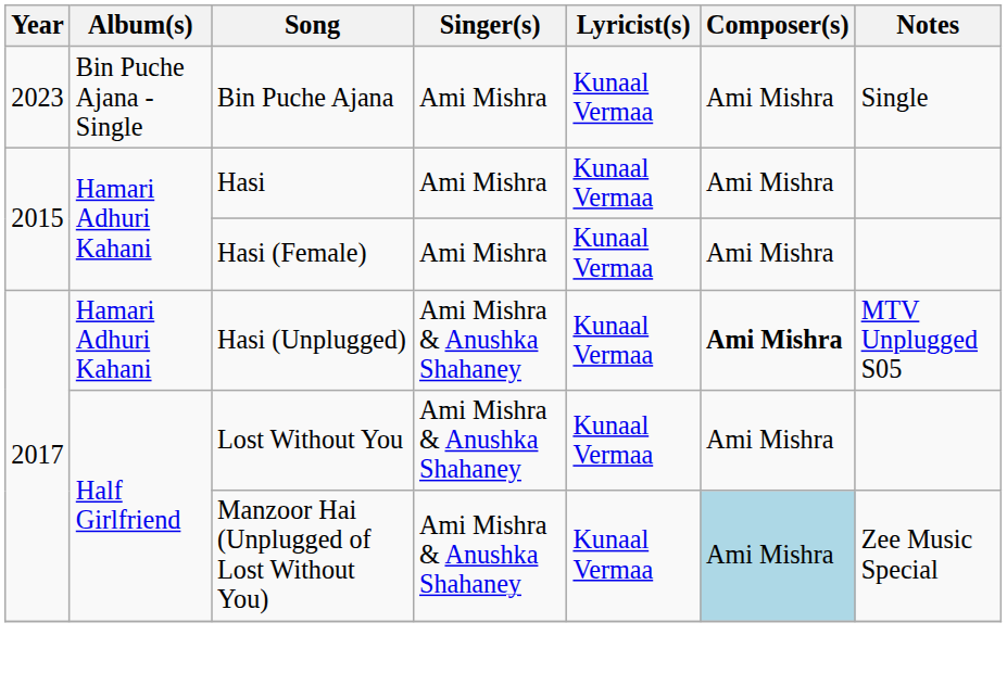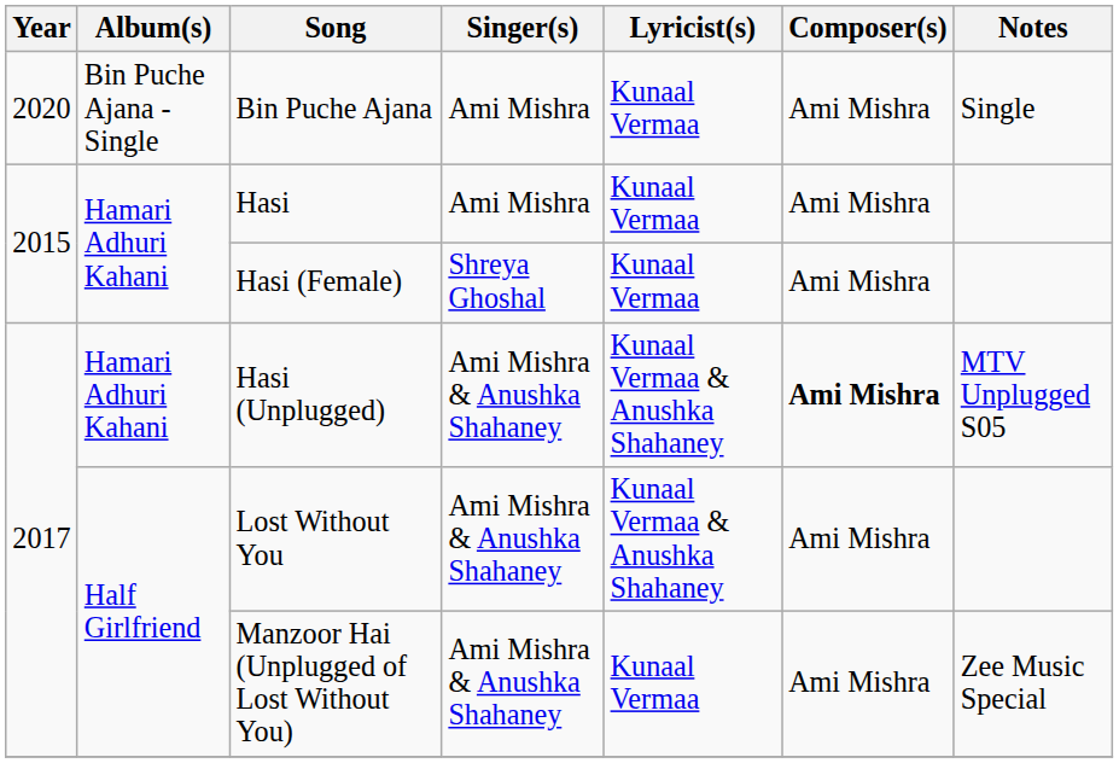 <table class="wikitable sortable">
 <tr>
 <th>Year</th>
 <th>Album(s)</th>
 <th>Song</th>
 <th>Singer(s)</th>
 <th>Lyricist(s)</th>
 <th>Composer(s)</th>
 <th>Notes</th>
 </tr>
 <tr>
-<td>2023</td>
+<td>2020</td>
 <td>Bin Puche Ajana - Single</td>
 <td>Bin Puche Ajana</td>
 <td>Ami Mishra</td>
 <td><a href='#'>Kunaal Vermaa</a></td>
 <td>Ami Mishra</td>
 <td>Single</td>
 </tr>
 <tr>
 <td rowspan="2">2015</td>
 <td rowspan="2"><a href='#'>Hamari Adhuri Kahani</a></td>
 <td>Hasi</td>
 <td>Ami Mishra</td>
 <td><a href='#'>Kunaal Vermaa</a></td>
 <td>Ami Mishra</td>
 <td></td>
 </tr>
 <tr>
 <td>Hasi (Female)</td>
-<td>Ami Mishra</td>
+<td><a href='#'>Shreya Ghoshal</a></td>
 <td><a href='#'>Kunaal Vermaa</a></td>
 <td>Ami Mishra</td>
 <td></td>
 </tr>
 <tr>
 <td rowspan="3">2017</td>
 <td><a href='#'>Hamari Adhuri Kahani</a></td>
 <td>Hasi (Unplugged)</td>
 <td>Ami Mishra & <a href='#'>Anushka Shahaney</a></td>
-<td><a href='#'>Kunaal Vermaa</a></td>
+<td><a href='#'>Kunaal Vermaa</a> & <a href='#'>Anushka Shahaney</a></td>
 <td><strong>Ami Mishra</strong></td>
 <td><a href='#'>MTV Unplugged</a> S05</td>
 </tr>
 <tr>
 <td rowspan="2"><a href='#'>Half Girlfriend</a></td>
 <td>Lost Without You</td>
 <td>Ami Mishra & <a href='#'>Anushka Shahaney</a></td>
-<td><a href='#'>Kunaal Vermaa</a></td>
+<td><a href='#'>Kunaal Vermaa</a> & <a href='#'>Anushka Shahaney</a></td>
 <td>Ami Mishra</td>
 <td></td>
 </tr>
 <tr>
 <td>Manzoor Hai (Unplugged of Lost Without You)</td>
 <td>Ami Mishra & <a href='#'>Anushka Shahaney</a></td>
 <td><a href='#'>Kunaal Vermaa</a></td>
-<td style="background: lightblue;">Ami Mishra</td>
+<td>Ami Mishra</td>
 <td>Zee Music Special</td>
 </tr>
 <tr>
 </tr>
 </table>
